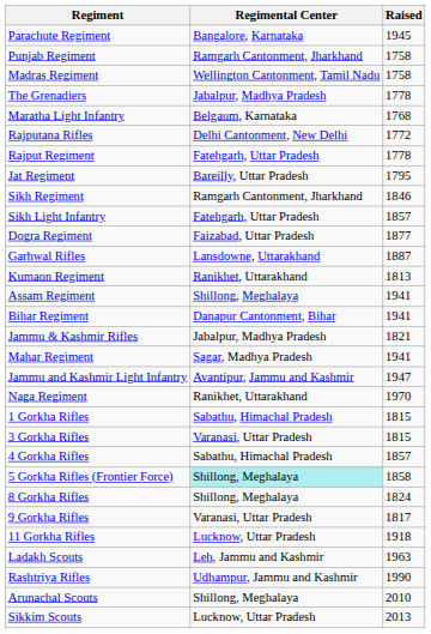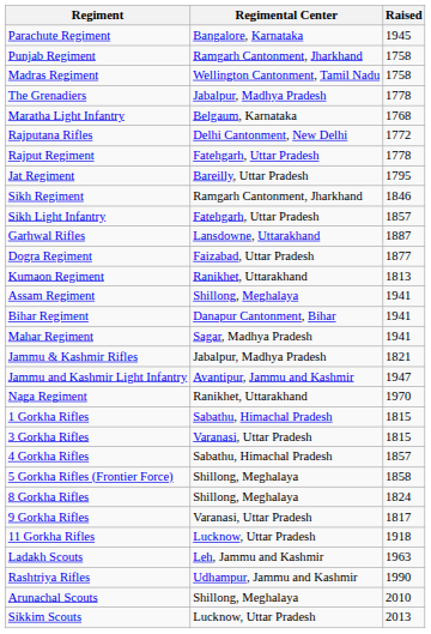 <table class="wikitable sortable">
 <tr>
 <th>Regiment</th>
 <th>Regimental Center</th>
 <th>Raised</th>
 </tr>
 <tr>
 <td><a href='#'>Parachute Regiment</a></td>
 <td><a href='#'>Bangalore</a>, <a href='#'>Karnataka</a></td>
 <td>1945</td>
 </tr>
 <tr>
 <td><a href='#'>Punjab Regiment</a></td>
 <td><a href='#'>Ramgarh Cantonment</a>, <a href='#'>Jharkhand</a></td>
 <td>1758</td>
 </tr>
 <tr>
 <td><a href='#'>Madras Regiment</a></td>
 <td><a href='#'>Wellington Cantonment</a>, <a href='#'>Tamil Nadu</a></td>
 <td>1758</td>
 </tr>
 <tr>
 <td><a href='#'>The Grenadiers</a></td>
 <td><a href='#'>Jabalpur</a>, <a href='#'>Madhya Pradesh</a></td>
 <td>1778</td>
 </tr>
 <tr>
 <td><a href='#'>Maratha Light Infantry</a></td>
 <td><a href='#'>Belgaum</a>, Karnataka</td>
 <td>1768</td>
 </tr>
 <tr>
 <td><a href='#'>Rajputana Rifles</a></td>
 <td><a href='#'>Delhi Cantonment</a>, <a href='#'>New Delhi</a></td>
 <td>1772</td>
 </tr>
 <tr>
 <td><a href='#'>Rajput Regiment</a></td>
 <td><a href='#'>Fatehgarh</a>, <a href='#'>Uttar Pradesh</a></td>
 <td>1778</td>
 </tr>
 <tr>
 <td><a href='#'>Jat Regiment</a></td>
 <td><a href='#'>Bareilly</a>, Uttar Pradesh</td>
 <td>1795</td>
 </tr>
 <tr>
 <td><a href='#'>Sikh Regiment</a></td>
 <td>Ramgarh Cantonment, Jharkhand</td>
 <td>1846</td>
 </tr>
 <tr>
 <td><a href='#'>Sikh Light Infantry</a></td>
 <td><a href='#'>Fatehgarh</a>, Uttar Pradesh</td>
 <td>1857</td>
 </tr>
 <tr>
+<td><a href='#'>Garhwal Rifles</a></td>
+<td><a href='#'>Lansdowne</a>, <a href='#'>Uttarakhand</a></td>
+<td>1887</td>
+</tr>
+<tr>
 <td><a href='#'>Dogra Regiment</a></td>
 <td><a href='#'>Faizabad</a>, Uttar Pradesh</td>
 <td>1877</td>
-</tr>
-<tr>
-<td><a href='#'>Garhwal Rifles</a></td>
-<td><a href='#'>Lansdowne</a>, <a href='#'>Uttarakhand</a></td>
-<td>1887</td>
 </tr>
 <tr>
 <td><a href='#'>Kumaon Regiment</a></td>
 <td><a href='#'>Ranikhet</a>, Uttarakhand</td>
 <td>1813</td>
 </tr>
 <tr>
 <td><a href='#'>Assam Regiment</a></td>
 <td><a href='#'>Shillong</a>, <a href='#'>Meghalaya</a></td>
 <td>1941</td>
 </tr>
 <tr>
 <td><a href='#'>Bihar Regiment</a></td>
 <td><a href='#'>Danapur Cantonment</a>, <a href='#'>Bihar</a></td>
 <td>1941</td>
 </tr>
 <tr>
+<td><a href='#'>Mahar Regiment</a></td>
+<td><a href='#'>Sagar</a>, Madhya Pradesh</td>
+<td>1941</td>
+</tr>
+<tr>
 <td><a href='#'>Jammu & Kashmir Rifles</a></td>
 <td>Jabalpur, Madhya Pradesh</td>
 <td>1821</td>
-</tr>
-<tr>
-<td><a href='#'>Mahar Regiment</a></td>
-<td><a href='#'>Sagar</a>, Madhya Pradesh</td>
-<td>1941</td>
 </tr>
 <tr>
 <td><a href='#'>Jammu and Kashmir Light Infantry</a></td>
 <td><a href='#'>Avantipur</a>, <a href='#'>Jammu and Kashmir</a></td>
 <td>1947</td>
 </tr>
 <tr>
 <td><a href='#'>Naga Regiment</a></td>
 <td>Ranikhet, Uttarakhand</td>
 <td>1970</td>
 </tr>
 <tr>
 <td><a href='#'>1 Gorkha Rifles</a></td>
 <td><a href='#'>Sabathu</a>, <a href='#'>Himachal Pradesh</a></td>
 <td>1815</td>
 </tr>
 <tr>
 <td><a href='#'>3 Gorkha Rifles</a></td>
 <td><a href='#'>Varanasi</a>, Uttar Pradesh</td>
 <td>1815</td>
 </tr>
 <tr>
 <td><a href='#'>4 Gorkha Rifles</a></td>
 <td>Sabathu, Himachal Pradesh</td>
 <td>1857</td>
 </tr>
 <tr>
 <td><a href='#'>5 Gorkha Rifles (Frontier Force)</a></td>
-<td style="background: paleturquoise;">Shillong, Meghalaya</td>
+<td>Shillong, Meghalaya</td>
 <td>1858</td>
 </tr>
 <tr>
 <td><a href='#'>8 Gorkha Rifles</a></td>
 <td>Shillong, Meghalaya</td>
 <td>1824</td>
 </tr>
 <tr>
 <td><a href='#'>9 Gorkha Rifles</a></td>
 <td>Varanasi, Uttar Pradesh</td>
 <td>1817</td>
 </tr>
 <tr>
 <td><a href='#'>11 Gorkha Rifles</a></td>
 <td><a href='#'>Lucknow</a>, Uttar Pradesh</td>
 <td>1918</td>
 </tr>
 <tr>
 <td><a href='#'>Ladakh Scouts</a></td>
 <td><a href='#'>Leh</a>, Jammu and Kashmir</td>
 <td>1963</td>
 </tr>
 <tr>
 <td><a href='#'>Rashtriya Rifles</a></td>
 <td><a href='#'>Udhampur</a>, Jammu and Kashmir</td>
 <td>1990</td>
 </tr>
 <tr>
 <td><a href='#'>Arunachal Scouts</a></td>
 <td>Shillong, Meghalaya</td>
 <td>2010</td>
 </tr>
 <tr>
 <td><a href='#'>Sikkim Scouts</a></td>
 <td>Lucknow, Uttar Pradesh</td>
 <td>2013</td>
 </tr>
 </table>
